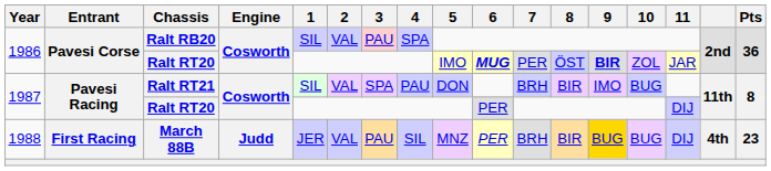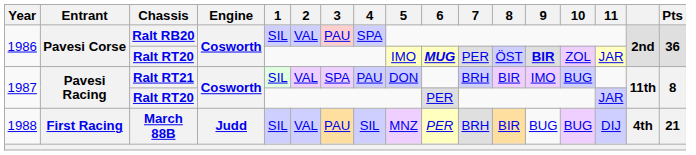 <table class="wikitable" style="text-align:center; font-size:85%">
 <tr>
 <th>Year</th>
 <th>Entrant</th>
 <th>Chassis</th>
 <th>Engine</th>
 <th>1</th>
 <th>2</th>
 <th>3</th>
 <th>4</th>
 <th>5</th>
 <th>6</th>
 <th>7</th>
 <th>8</th>
 <th>9</th>
 <th>10</th>
 <th>11</th>
 <th></th>
 <th>Pts</th>
 </tr>
 <tr>
 <td rowspan=2><a href='#'>1986</a></td>
 <th rowspan=2 nowrap>Pavesi Corse</th>
 <th nowrap><a href='#'>Ralt RB20</a></th>
 <th rowspan=2 nowrap><a href='#'>Cosworth</a></th>
 <td style="background:#CFCFFF;"><a href='#'>SIL</a><br></td>
 <td style="background:#CFCFFF;"><a href='#'>VAL</a><br></td>
 <td style="background:#FFCFCF;"><a href='#'>PAU</a><br></td>
 <td style="background:#CFCFFF;"><a href='#'>SPA</a><br></td>
 <td colspan=7></td>
 <td rowspan=2 style="background:#DFDFDF;"><strong>2nd</strong></td>
 <td rowspan=2 style="background:#DFDFDF;"><strong>36</strong></td>
 </tr>
 <tr>
 <th nowrap><a href='#'>Ralt RT20</a></th>
 <td colspan=4></td>
 <td style="background:#FFFFBF;"><a href='#'>IMO</a><br></td>
 <td style="background:#FFFFBF;"><strong><em><a href='#'>MUG</a></em></strong><br></td>
 <td style="background:#DFDFDF;"><a href='#'>PER</a><br></td>
 <td style="background:#CFCFFF;"><a href='#'>ÖST</a><br></td>
 <td style="background:#DFDFDF;"><strong><a href='#'>BIR</a></strong><br></td>
 <td style="background:#EFCFFF;"><a href='#'>ZOL</a><br></td>
 <td style="background:#FFFFBF;"><a href='#'>JAR</a><br></td>
 </tr>
 <tr>
 <td rowspan=2><a href='#'>1987</a></td>
 <th rowspan=2>Pavesi Racing</th>
 <th><a href='#'>Ralt RT21</a></th>
 <th rowspan=2><a href='#'>Cosworth</a></th>
 <td style="background:#dfffdf;"><a href='#'>SIL</a><br></td>
 <td style="background:#EFCFFF;"><a href='#'>VAL</a><br></td>
 <td style="background:#EFCFFF;"><a href='#'>SPA</a><br></td>
 <td style="background:#CFCFFF;"><a href='#'>PAU</a><br></td>
 <td style="background:#CFCFFF;"><a href='#'>DON</a><br></td>
 <td></td>
 <td style="background:#CFCFFF;"><a href='#'>BRH</a><br></td>
 <td style="background:#EFCFFF;"><a href='#'>BIR</a><br></td>
 <td style="background:#EFCFFF;"><a href='#'>IMO</a><br></td>
 <td style="background:#CFCFFF;"><a href='#'>BUG</a><br></td>
 <td></td>
 <th rowspan=2>11th</th>
 <th rowspan=2>8</th>
 </tr>
 <tr>
 <th><a href='#'>Ralt RT20</a></th>
 <td colspan=5></td>
 <td style="background:#DFDFDF;"><a href='#'>PER</a><br></td>
 <td colspan=4></td>
-<td style="background:#CFCFFF;"><a href='#'>DIJ</a><br></td>
+<td style="background:#CFCFFF;"><a href='#'>JAR</a><br></td>
 </tr>
 <tr>
 <td><a href='#'>1988</a></td>
 <th><a href='#'>First Racing</a></th>
 <th><a href='#'>March 88B</a></th>
 <th><a href='#'>Judd</a></th>
-<td style="background:#CFCFFF;"><a href='#'>JER</a><br></td>
+<td style="background:#CFCFFF;"><a href='#'>SIL</a><br></td>
 <td style="background:#CFCFFF;"><a href='#'>VAL</a><br></td>
 <td style="background:#FFDF9F;"><a href='#'>PAU</a><br></td>
 <td style="background:#CFCFFF;"><a href='#'>SIL</a><br></td>
 <td style="background:#EFCFFF;"><a href='#'>MNZ</a><br></td>
 <td style="background:#FFFFBF;"><em><a href='#'>PER</a></em><br></td>
 <td style="background:#DFDFDF;"><a href='#'>BRH</a><br></td>
 <td style="background:#FFDF9F;"><a href='#'>BIR</a><br></td>
-<td style="background: gold;"><a href='#'>BUG</a></td>
+<td><a href='#'>BUG</a></td>
 <td style="background:#EFCFFF;"><a href='#'>BUG</a><br></td>
 <td style="background:#CFCFFF;"><a href='#'>DIJ</a><br></td>
 <th>4th</th>
-<th>23</th>
+<th>21</th>
 </tr>
 <tr>
 <th colspan="17"></th>
 </tr>
 </table>
